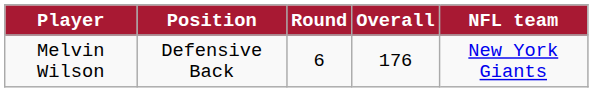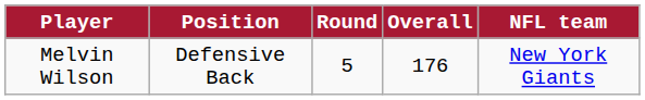 <table class="wikitable" width="65%">
 <tr align="center" style="background:#A81933;color:#FFFFFF;">
 <td><strong>Player</strong></td>
 <td><strong>Position</strong></td>
 <td><strong>Round</strong></td>
 <td><strong>Overall</strong></td>
 <td><strong>NFL team</strong></td>
 </tr>
 <tr align="center" bgcolor="">
 <td>Melvin Wilson</td>
 <td>Defensive Back</td>
-<td>6</td>
+<td>5</td>
 <td>176</td>
 <td><a href='#'>New York Giants</a></td>
 </tr>
 </table>
